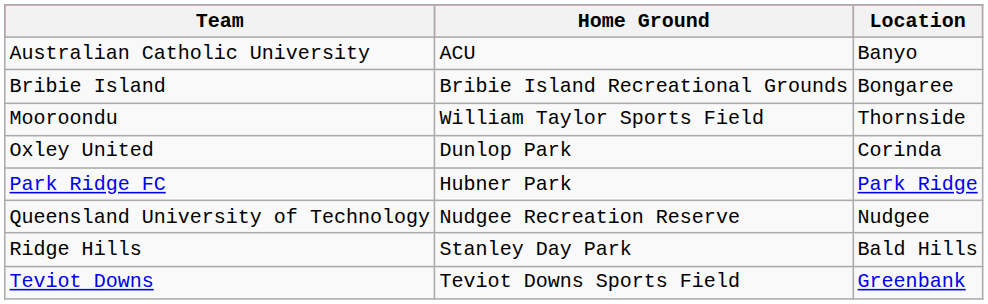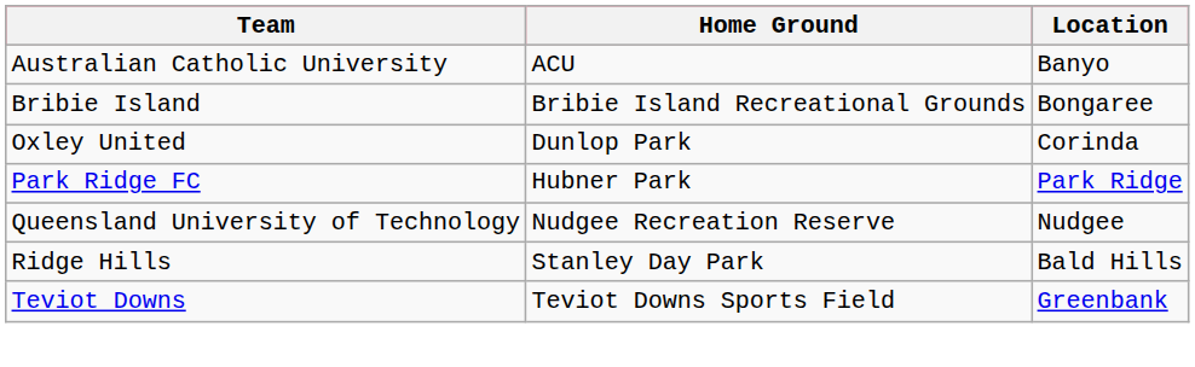 <table class="wikitable">
 <tr style="background:#f03;">
 <th>Team </th>
 <th>Home Ground</th>
 <th>Location</th>
 </tr>
 <tr>
 <td>Australian Catholic University</td>
 <td>ACU</td>
 <td>Banyo</td>
 </tr>
 <tr>
 <td>Bribie Island</td>
 <td>Bribie Island Recreational Grounds</td>
 <td>Bongaree</td>
-</tr>
-<tr>
-<td>Mooroondu</td>
-<td>William Taylor Sports Field</td>
-<td>Thornside</td>
 </tr>
 <tr>
 <td>Oxley United</td>
 <td>Dunlop Park</td>
 <td>Corinda</td>
 </tr>
 <tr>
 <td><a href='#'>Park Ridge FC</a></td>
 <td>Hubner Park</td>
 <td><a href='#'>Park Ridge</a></td>
 </tr>
 <tr>
 <td>Queensland University of Technology</td>
 <td>Nudgee Recreation Reserve</td>
 <td>Nudgee</td>
 </tr>
 <tr>
 <td>Ridge Hills</td>
 <td>Stanley Day Park</td>
 <td>Bald Hills</td>
 </tr>
 <tr>
 <td><a href='#'>Teviot Downs</a></td>
 <td>Teviot Downs Sports Field</td>
 <td><a href='#'>Greenbank</a></td>
 </tr>
 </table>
